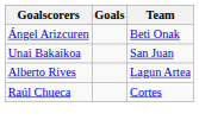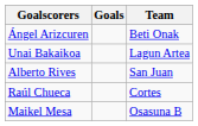 <table class="wikitable sortable" class="wikitable">
 <tr style="background:#ccc; text-align:center;">
 <th>Goalscorers</th>
 <th>Goals</th>
 <th>Team</th>
 </tr>
 <tr>
 <td> <a href='#'>Ángel Arizcuren</a></td>
 <td></td>
 <td><a href='#'>Beti Onak</a></td>
 </tr>
 <tr>
 <td> <a href='#'>Unai Bakaikoa</a></td>
 <td></td>
-<td><a href='#'>San Juan</a></td>
+<td><a href='#'>Lagun Artea</a></td>
 </tr>
 <tr>
 <td> <a href='#'>Alberto Rives</a></td>
 <td></td>
-<td><a href='#'>Lagun Artea</a></td>
+<td><a href='#'>San Juan</a></td>
 </tr>
 <tr>
 <td> <a href='#'>Raúl Chueca</a></td>
 <td></td>
 <td><a href='#'>Cortes</a></td>
 </tr>
+<tr>
+<td> <a href='#'>Maikel Mesa</a></td>
+<td></td>
+<td><a href='#'>Osasuna B</a></td>
+</tr>
 </table>
